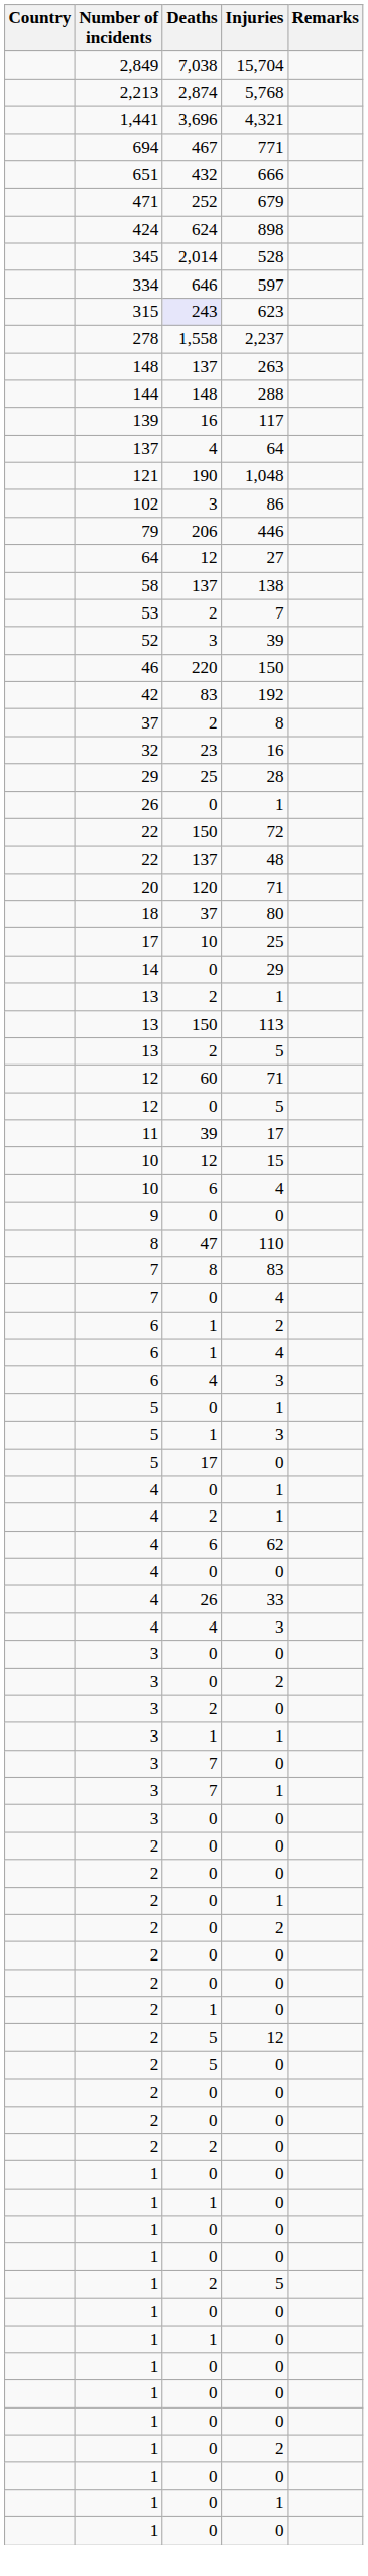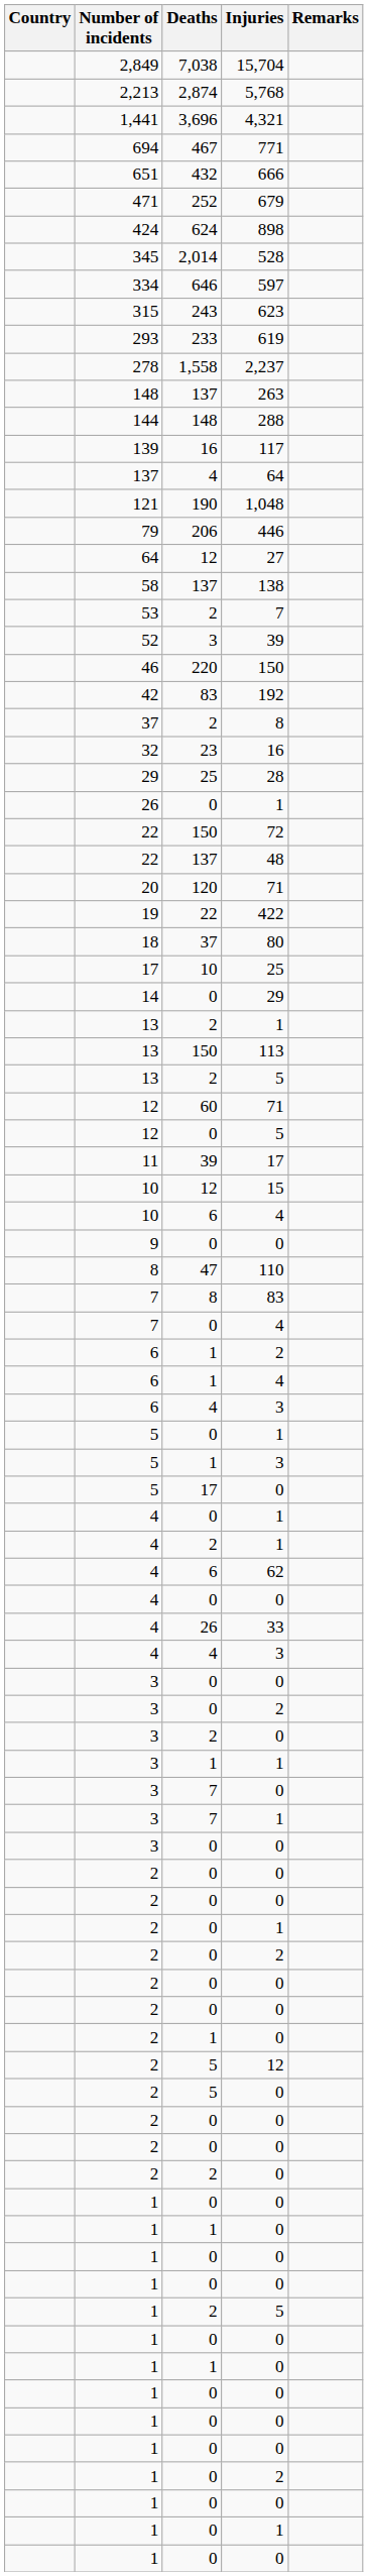 <table class="wikitable sortable collapsible collapsed" style="text-align:right">
 <tr style="background:#ececec; vertical-align:top;">
 <th>Country</th>
 <th>Number of<br>incidents</th>
 <th>Deaths</th>
 <th>Injuries</th>
 <th>Remarks</th>
 </tr>
 <tr>
 <td align=left></td>
 <td>2,849</td>
 <td>7,038</td>
 <td>15,704</td>
 <td></td>
 </tr>
 <tr>
 <td align=left></td>
 <td>2,213</td>
 <td>2,874</td>
 <td>5,768</td>
 <td></td>
 </tr>
 <tr>
 <td align=left></td>
 <td>1,441</td>
 <td>3,696</td>
 <td>4,321</td>
 <td></td>
 </tr>
 <tr>
 <td align=left></td>
 <td>694</td>
 <td>467</td>
 <td>771</td>
 <td></td>
 </tr>
 <tr>
 <td align=left></td>
 <td>651</td>
 <td>432</td>
 <td>666</td>
 <td></td>
 </tr>
 <tr>
 <td align=left></td>
 <td>471</td>
 <td>252</td>
 <td>679</td>
 <td></td>
 </tr>
 <tr>
 <td align=left></td>
 <td>424</td>
 <td>624</td>
 <td>898</td>
 <td></td>
 </tr>
 <tr>
 <td align=left></td>
 <td>345</td>
 <td>2,014</td>
 <td>528</td>
 <td></td>
 </tr>
 <tr>
 <td align=left></td>
 <td>334</td>
 <td>646</td>
 <td>597</td>
 <td></td>
 </tr>
 <tr>
 <td align=left></td>
 <td>315</td>
-<td style="background: lavender;">243</td>
+<td>243</td>
 <td>623</td>
+<td></td>
+</tr>
+<tr>
+<td align=left></td>
+<td>293</td>
+<td>233</td>
+<td>619</td>
 <td></td>
 </tr>
 <tr>
 <td align=left></td>
 <td>278</td>
 <td>1,558</td>
 <td>2,237</td>
 <td></td>
 </tr>
 <tr>
 <td align=left></td>
 <td>148</td>
 <td>137</td>
 <td>263</td>
 <td></td>
 </tr>
 <tr>
 <td align=left></td>
 <td>144</td>
 <td>148</td>
 <td>288</td>
 <td></td>
 </tr>
 <tr>
 <td align=left></td>
 <td>139</td>
 <td>16</td>
 <td>117</td>
 <td></td>
 </tr>
 <tr>
 <td align=left></td>
 <td>137</td>
 <td>4</td>
 <td>64</td>
 <td></td>
 </tr>
 <tr>
 <td align=left></td>
 <td>121</td>
 <td>190</td>
 <td>1,048</td>
-<td></td>
-</tr>
-<tr>
-<td align=left></td>
-<td>102</td>
-<td>3</td>
-<td>86</td>
 <td></td>
 </tr>
 <tr>
 <td align=left></td>
 <td>79</td>
 <td>206</td>
 <td>446</td>
 <td></td>
 </tr>
 <tr>
 <td align=left></td>
 <td>64</td>
 <td>12</td>
 <td>27</td>
 <td></td>
 </tr>
 <tr>
 <td align=left></td>
 <td>58</td>
 <td>137</td>
 <td>138</td>
 <td></td>
 </tr>
 <tr>
 <td align=left></td>
 <td>53</td>
 <td>2</td>
 <td>7</td>
 <td></td>
 </tr>
 <tr>
 <td align=left></td>
 <td>52</td>
 <td>3</td>
 <td>39</td>
 <td></td>
 </tr>
 <tr>
 <td align=left></td>
 <td>46</td>
 <td>220</td>
 <td>150</td>
 <td></td>
 </tr>
 <tr>
 <td align=left></td>
 <td>42</td>
 <td>83</td>
 <td>192</td>
 <td></td>
 </tr>
 <tr>
 <td align=left></td>
 <td>37</td>
 <td>2</td>
 <td>8</td>
 <td></td>
 </tr>
 <tr>
 <td align=left></td>
 <td>32</td>
 <td>23</td>
 <td>16</td>
 <td></td>
 </tr>
 <tr>
 <td align=left></td>
 <td>29</td>
 <td>25</td>
 <td>28</td>
 <td></td>
 </tr>
 <tr>
 <td align=left></td>
 <td>26</td>
 <td>0</td>
 <td>1</td>
 <td></td>
 </tr>
 <tr>
 <td align=left></td>
 <td>22</td>
 <td>150</td>
 <td>72</td>
 <td></td>
 </tr>
 <tr>
 <td align=left></td>
 <td>22</td>
 <td>137</td>
 <td>48</td>
 <td></td>
 </tr>
 <tr>
 <td align=left></td>
 <td>20</td>
 <td>120</td>
 <td>71</td>
+<td></td>
+</tr>
+<tr>
+<td align=left></td>
+<td>19</td>
+<td>22</td>
+<td>422</td>
 <td></td>
 </tr>
 <tr>
 <td align=left></td>
 <td>18</td>
 <td>37</td>
 <td>80</td>
 <td></td>
 </tr>
 <tr>
 <td align=left></td>
 <td>17</td>
 <td>10</td>
 <td>25</td>
 <td></td>
 </tr>
 <tr>
 <td align=left></td>
 <td>14</td>
 <td>0</td>
 <td>29</td>
 <td></td>
 </tr>
 <tr>
 <td align=left></td>
 <td>13</td>
 <td>2</td>
 <td>1</td>
 <td></td>
 </tr>
 <tr>
 <td align=left></td>
 <td>13</td>
 <td>150</td>
 <td>113</td>
 <td></td>
 </tr>
 <tr>
 <td align=left></td>
 <td>13</td>
 <td>2</td>
 <td>5</td>
 <td></td>
 </tr>
 <tr>
 <td align=left></td>
 <td>12</td>
 <td>60</td>
 <td>71</td>
 <td></td>
 </tr>
 <tr>
 <td align=left></td>
 <td>12</td>
 <td>0</td>
 <td>5</td>
 <td></td>
 </tr>
 <tr>
 <td align=left></td>
 <td>11</td>
 <td>39</td>
 <td>17</td>
 <td></td>
 </tr>
 <tr>
 <td align=left></td>
 <td>10</td>
 <td>12</td>
 <td>15</td>
 <td></td>
 </tr>
 <tr>
 <td align=left></td>
 <td>10</td>
 <td>6</td>
 <td>4</td>
 <td></td>
 </tr>
 <tr>
 <td align=left></td>
 <td>9</td>
 <td>0</td>
 <td>0</td>
 <td></td>
 </tr>
 <tr>
 <td align=left></td>
 <td>8</td>
 <td>47</td>
 <td>110</td>
 <td></td>
 </tr>
 <tr>
 <td align=left></td>
 <td>7</td>
 <td>8</td>
 <td>83</td>
 <td></td>
 </tr>
 <tr>
 <td align=left></td>
 <td>7</td>
 <td>0</td>
 <td>4</td>
 <td></td>
 </tr>
 <tr>
 <td align=left></td>
 <td>6</td>
 <td>1</td>
 <td>2</td>
 <td></td>
 </tr>
 <tr>
 <td align=left></td>
 <td>6</td>
 <td>1</td>
 <td>4</td>
 <td></td>
 </tr>
 <tr>
 <td align=left></td>
 <td>6</td>
 <td>4</td>
 <td>3</td>
 <td></td>
 </tr>
 <tr>
 <td align=left></td>
 <td>5</td>
 <td>0</td>
 <td>1</td>
 <td></td>
 </tr>
 <tr>
 <td align=left></td>
 <td>5</td>
 <td>1</td>
 <td>3</td>
 <td></td>
 </tr>
 <tr>
 <td align=left></td>
 <td>5</td>
 <td>17</td>
 <td>0</td>
 <td></td>
 </tr>
 <tr>
 <td align=left></td>
 <td>4</td>
 <td>0</td>
 <td>1</td>
 <td></td>
 </tr>
 <tr>
 <td align=left></td>
 <td>4</td>
 <td>2</td>
 <td>1</td>
 <td></td>
 </tr>
 <tr>
 <td align=left></td>
 <td>4</td>
 <td>6</td>
 <td>62</td>
 <td></td>
 </tr>
 <tr>
 <td align=left></td>
 <td>4</td>
 <td>0</td>
 <td>0</td>
 <td></td>
 </tr>
 <tr>
 <td align=left></td>
 <td>4</td>
 <td>26</td>
 <td>33</td>
 <td></td>
 </tr>
 <tr>
 <td align=left></td>
 <td>4</td>
 <td>4</td>
 <td>3</td>
 <td></td>
 </tr>
 <tr>
 <td align=left></td>
 <td>3</td>
 <td>0</td>
 <td>0</td>
 <td></td>
 </tr>
 <tr>
 <td align=left></td>
 <td>3</td>
 <td>0</td>
 <td>2</td>
 <td></td>
 </tr>
 <tr>
 <td align=left></td>
 <td>3</td>
 <td>2</td>
 <td>0</td>
 <td></td>
 </tr>
 <tr>
 <td align=left></td>
 <td>3</td>
 <td>1</td>
 <td>1</td>
 <td></td>
 </tr>
 <tr>
 <td align=left></td>
 <td>3</td>
 <td>7</td>
 <td>0</td>
 <td></td>
 </tr>
 <tr>
 <td align=left></td>
 <td>3</td>
 <td>7</td>
 <td>1</td>
 <td></td>
 </tr>
 <tr>
 <td align=left></td>
 <td>3</td>
 <td>0</td>
 <td>0</td>
 <td></td>
 </tr>
 <tr>
 <td align=left></td>
 <td>2</td>
 <td>0</td>
 <td>0</td>
 <td></td>
 </tr>
 <tr>
 <td align=left></td>
 <td>2</td>
 <td>0</td>
 <td>0</td>
 <td></td>
 </tr>
 <tr>
 <td align=left></td>
 <td>2</td>
 <td>0</td>
 <td>1</td>
 <td></td>
 </tr>
 <tr>
 <td align=left></td>
 <td>2</td>
 <td>0</td>
 <td>2</td>
 <td></td>
 </tr>
 <tr>
 <td align=left></td>
 <td>2</td>
 <td>0</td>
 <td>0</td>
 <td></td>
 </tr>
 <tr>
 <td align=left></td>
 <td>2</td>
 <td>0</td>
 <td>0</td>
 <td></td>
 </tr>
 <tr>
 <td align=left></td>
 <td>2</td>
 <td>1</td>
 <td>0</td>
 <td></td>
 </tr>
 <tr>
 <td align=left></td>
 <td>2</td>
 <td>5</td>
 <td>12</td>
 <td></td>
 </tr>
 <tr>
 <td align=left></td>
 <td>2</td>
 <td>5</td>
 <td>0</td>
 <td></td>
 </tr>
 <tr>
 <td align=left></td>
 <td>2</td>
 <td>0</td>
 <td>0</td>
 <td></td>
 </tr>
 <tr>
 <td align=left></td>
 <td>2</td>
 <td>0</td>
 <td>0</td>
 <td></td>
 </tr>
 <tr>
 <td align=left></td>
 <td>2</td>
 <td>2</td>
 <td>0</td>
 <td></td>
 </tr>
 <tr>
 <td align=left></td>
 <td>1</td>
 <td>0</td>
 <td>0</td>
 <td></td>
 </tr>
 <tr>
 <td align=left></td>
 <td>1</td>
 <td>1</td>
 <td>0</td>
 <td></td>
 </tr>
 <tr>
 <td align=left></td>
 <td>1</td>
 <td>0</td>
 <td>0</td>
 <td></td>
 </tr>
 <tr>
 <td align=left></td>
 <td>1</td>
 <td>0</td>
 <td>0</td>
 <td></td>
 </tr>
 <tr>
 <td align=left></td>
 <td>1</td>
 <td>2</td>
 <td>5</td>
 <td></td>
 </tr>
 <tr>
 <td align=left></td>
 <td>1</td>
 <td>0</td>
 <td>0</td>
 <td></td>
 </tr>
 <tr>
 <td align=left></td>
 <td>1</td>
 <td>1</td>
 <td>0</td>
 <td></td>
 </tr>
 <tr>
 <td align=left></td>
 <td>1</td>
 <td>0</td>
 <td>0</td>
 <td></td>
 </tr>
 <tr>
 <td align=left></td>
 <td>1</td>
 <td>0</td>
 <td>0</td>
 <td></td>
 </tr>
 <tr>
 <td align=left></td>
 <td>1</td>
 <td>0</td>
 <td>0</td>
 <td></td>
 </tr>
 <tr>
 <td align=left></td>
 <td>1</td>
 <td>0</td>
 <td>2</td>
 <td></td>
 </tr>
 <tr>
 <td align=left></td>
 <td>1</td>
 <td>0</td>
 <td>0</td>
 <td></td>
 </tr>
 <tr>
 <td align=left></td>
 <td>1</td>
 <td>0</td>
 <td>1</td>
 <td></td>
 </tr>
 <tr>
 <td align=left></td>
 <td>1</td>
 <td>0</td>
 <td>0</td>
 <td></td>
 </tr>
 </table>
